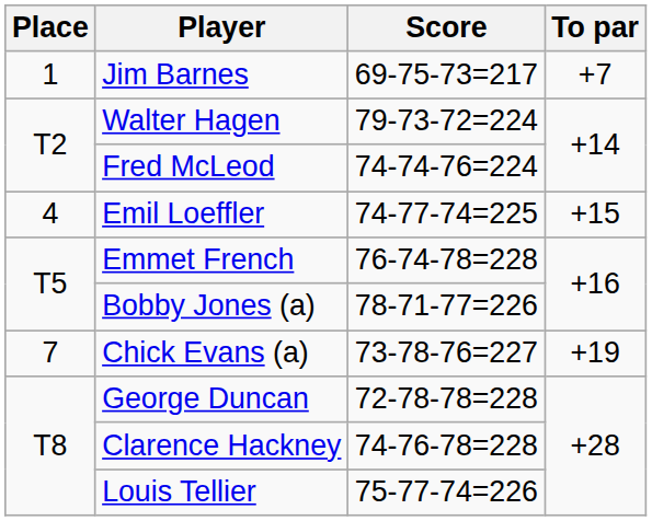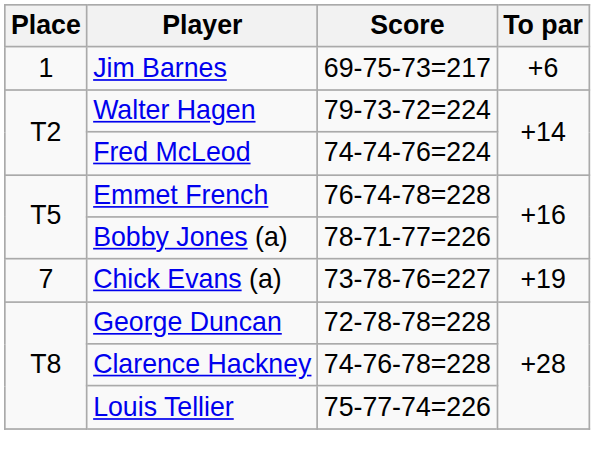 <table class=wikitable>
 <tr>
 <th>Place</th>
 <th>Player</th>
 <th>Score</th>
 <th>To par</th>
 </tr>
 <tr>
 <td align=center>1</td>
 <td> <a href='#'>Jim Barnes</a></td>
 <td>69-75-73=217</td>
-<td align=center>+7</td>
+<td align=center>+6</td>
 </tr>
 <tr>
 <td rowspan=2 align=center>T2</td>
 <td> <a href='#'>Walter Hagen</a></td>
 <td>79-73-72=224</td>
 <td rowspan=2 align=center>+14</td>
 </tr>
 <tr>
 <td> <a href='#'>Fred McLeod</a></td>
 <td>74-74-76=224</td>
-</tr>
-<tr>
-<td align=center>4</td>
-<td> <a href='#'>Emil Loeffler</a></td>
-<td>74-77-74=225</td>
-<td align=center>+15</td>
 </tr>
 <tr>
 <td rowspan=2 align=center>T5</td>
 <td> <a href='#'>Emmet French</a></td>
 <td>76-74-78=228</td>
 <td rowspan=2 align=center>+16</td>
 </tr>
 <tr>
 <td> <a href='#'>Bobby Jones</a> (a)</td>
 <td>78-71-77=226</td>
 </tr>
 <tr>
 <td align=center>7</td>
 <td> <a href='#'>Chick Evans</a> (a)</td>
 <td>73-78-76=227</td>
 <td align=center>+19</td>
 </tr>
 <tr>
 <td rowspan=3 align=center>T8</td>
 <td> <a href='#'>George Duncan</a></td>
 <td>72-78-78=228</td>
 <td rowspan=3 align=center>+28</td>
 </tr>
 <tr>
 <td> <a href='#'>Clarence Hackney</a></td>
 <td>74-76-78=228</td>
 </tr>
 <tr>
 <td> <a href='#'>Louis Tellier</a></td>
 <td>75-77-74=226</td>
 </tr>
 </table>
